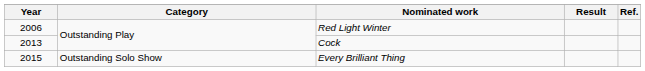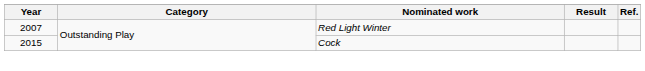 <table class=wikitable>
 <tr>
 </tr>
 <tr>
 <th scope="col" style="width:5em;">Year</th>
 <th scope="col" style="width:26em;">Category</th>
 <th scope="col" style="width:25em;">Nominated work</th>
 <th scope="col" style="width:5em;">Result</th>
 <th>Ref.</th>
 </tr>
 <tr>
-<td style="text-align:center;">2006</td>
+<td style="text-align:center;">2007</td>
 <td rowspan="2">Outstanding Play</td>
 <td><em>Red Light Winter</em></td>
 <td></td>
 <td style="text-align:center;"></td>
 </tr>
 <tr>
-<td style="text-align:center;">2013</td>
+<td style="text-align:center;">2015</td>
 <td><em>Cock</em></td>
 <td></td>
 <td style="text-align:center;"></td>
 </tr>
-<tr>
-<td style="text-align:center;">2015</td>
-<td>Outstanding Solo Show</td>
-<td><em>Every Brilliant Thing</em></td>
-<td></td>
-<td style="text-align:center;"></td>
-</tr>
 </table>
